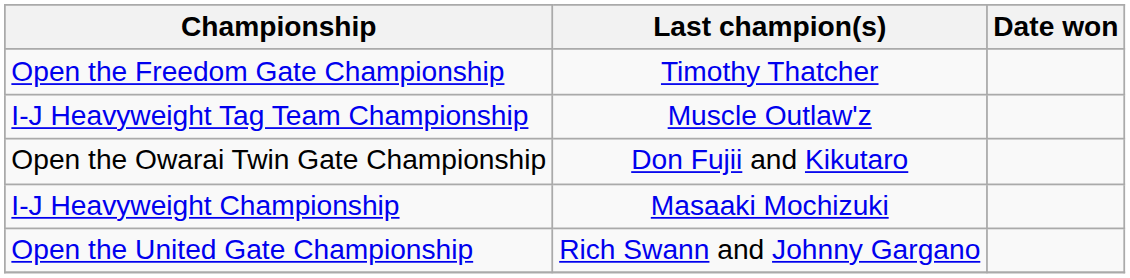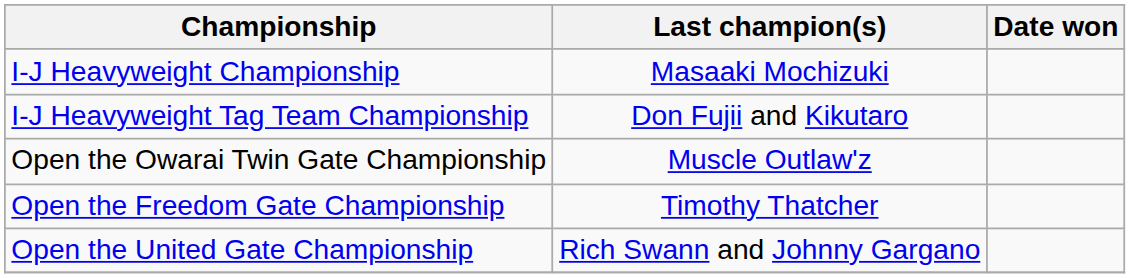 <table class="wikitable" style="text-align: center">
 <tr>
 <th>Championship</th>
 <th>Last champion(s)</th>
 <th>Date won</th>
 </tr>
 <tr>
-<td align=left><a href='#'>Open the Freedom Gate Championship</a></td>
-<td><a href='#'>Timothy Thatcher</a></td>
+<td align=left><a href='#'>I-J Heavyweight Championship</a></td>
+<td><a href='#'>Masaaki Mochizuki</a></td>
 <td></td>
 </tr>
 <tr>
 <td align=left><a href='#'>I-J Heavyweight Tag Team Championship</a></td>
+<td><a href='#'>Don Fujii</a> and <a href='#'>Kikutaro</a></td>
+<td></td>
+</tr>
+<tr>
+<td align=left>Open the Owarai Twin Gate Championship</td>
 <td><a href='#'>Muscle Outlaw'z</a><br></td>
 <td></td>
 </tr>
 <tr>
-<td align=left>Open the Owarai Twin Gate Championship</td>
-<td><a href='#'>Don Fujii</a> and <a href='#'>Kikutaro</a></td>
-<td></td>
-</tr>
-<tr>
-<td align=left><a href='#'>I-J Heavyweight Championship</a></td>
-<td><a href='#'>Masaaki Mochizuki</a></td>
+<td align=left><a href='#'>Open the Freedom Gate Championship</a></td>
+<td><a href='#'>Timothy Thatcher</a></td>
 <td></td>
 </tr>
 <tr>
 <td align=left><a href='#'>Open the United Gate Championship</a></td>
 <td><a href='#'>Rich Swann</a> and <a href='#'>Johnny Gargano</a></td>
 <td></td>
 </tr>
 <tr>
 </tr>
 </table>
